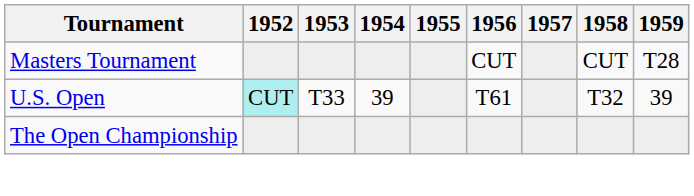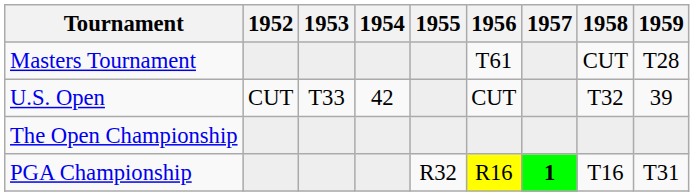 <table class="wikitable" style="font-size:95%;text-align:center;">
 <tr>
 <th>Tournament</th>
 <th>1952</th>
 <th>1953</th>
 <th>1954</th>
 <th>1955</th>
 <th>1956</th>
 <th>1957</th>
 <th>1958</th>
 <th>1959</th>
 </tr>
 <tr>
 <td align=left><a href='#'>Masters Tournament</a></td>
 <td style="background:#eeeeee;"></td>
 <td style="background:#eeeeee;"></td>
 <td style="background:#eeeeee;"></td>
 <td style="background:#eeeeee;"></td>
-<td>CUT</td>
+<td>T61</td>
 <td style="background:#eeeeee;"></td>
 <td>CUT</td>
 <td>T28</td>
 </tr>
 <tr>
 <td align=left><a href='#'>U.S. Open</a></td>
-<td style="background: paleturquoise;">CUT</td>
+<td>CUT</td>
 <td>T33</td>
-<td>39</td>
+<td>42</td>
 <td style="background:#eeeeee;"></td>
-<td>T61</td>
+<td>CUT</td>
 <td style="background:#eeeeee;"></td>
 <td>T32</td>
 <td>39</td>
 </tr>
 <tr>
 <td align=left><a href='#'>The Open Championship</a></td>
 <td style="background:#eeeeee;"></td>
 <td style="background:#eeeeee;"></td>
 <td style="background:#eeeeee;"></td>
 <td style="background:#eeeeee;"></td>
 <td style="background:#eeeeee;"></td>
 <td style="background:#eeeeee;"></td>
 <td style="background:#eeeeee;"></td>
 <td style="background:#eeeeee;"></td>
 </tr>
+<tr>
+<td align=left><a href='#'>PGA Championship</a></td>
+<td style="background:#eeeeee;"></td>
+<td style="background:#eeeeee;"></td>
+<td style="background:#eeeeee;"></td>
+<td>R32</td>
+<td style="background:yellow;">R16</td>
+<td style="background:lime;"><strong>1</strong></td>
+<td>T16</td>
+<td>T31</td>
+</tr>
 </table>
